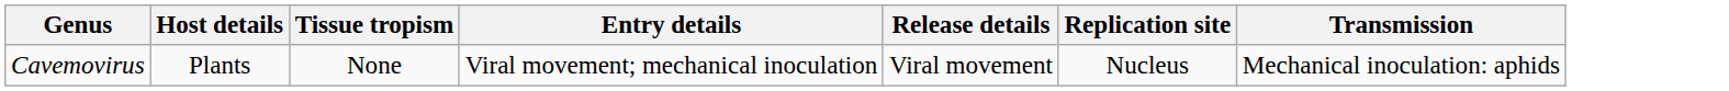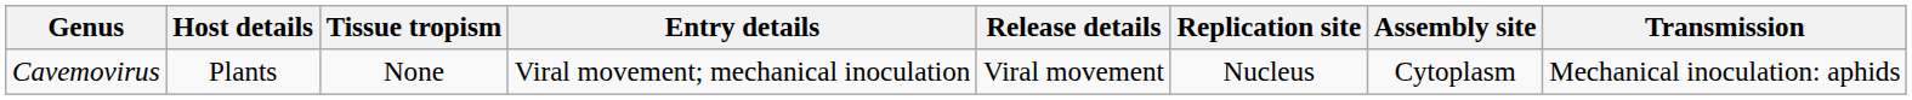 <table class="wikitable sortable" style="text-align:center">
 <tr>
 <th>Genus</th>
 <th>Host details</th>
 <th>Tissue tropism</th>
 <th>Entry details</th>
 <th>Release details</th>
 <th>Replication site</th>
+<th>Assembly site</th>
 <th>Transmission</th>
 </tr>
 <tr>
 <td><em>Cavemovirus</em></td>
 <td>Plants</td>
 <td>None</td>
 <td>Viral movement; mechanical inoculation</td>
 <td>Viral movement</td>
 <td>Nucleus</td>
+<td>Cytoplasm</td>
 <td>Mechanical inoculation: aphids</td>
 </tr>
 </table>
